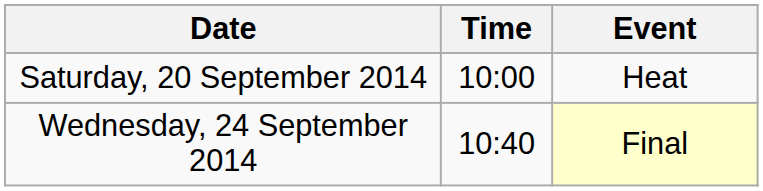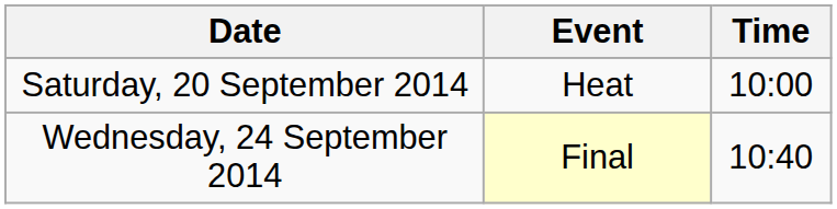 <table class = "wikitable" style="text-align:center;">
 <tr>
 <th width=220>Date</th>
+<th width=100>Event</th>
 <th width=50>Time</th>
-<th width=100>Event</th>
 </tr>
 <tr>
 <td>Saturday, 20 September 2014</td>
+<td>Heat</td>
 <td>10:00</td>
-<td>Heat</td>
 </tr>
 <tr>
 <td>Wednesday, 24 September 2014</td>
+<td bgcolor=ffffcc>Final</td>
 <td>10:40</td>
-<td bgcolor=ffffcc>Final</td>
 </tr>
 </table>
